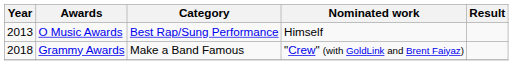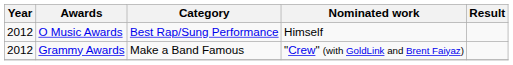 <table class="wikitable">
 <tr>
 <th>Year</th>
 <th>Awards</th>
 <th>Category</th>
 <th>Nominated work</th>
 <th>Result</th>
 </tr>
 <tr>
-<td>2013</td>
+<td>2012</td>
 <td><a href='#'>O Music Awards</a></td>
 <td><a href='#'>Best Rap/Sung Performance</a></td>
 <td>Himself</td>
 <td></td>
 </tr>
 <tr>
-<td>2018</td>
+<td>2012</td>
 <td><a href='#'>Grammy Awards</a></td>
 <td>Make a Band Famous</td>
 <td>"<a href='#'>Crew</a>" <small>(with <a href='#'>GoldLink</a> and <a href='#'>Brent Faiyaz</a>)</small></td>
 <td></td>
 </tr>
 <tr>
 </tr>
 </table>
